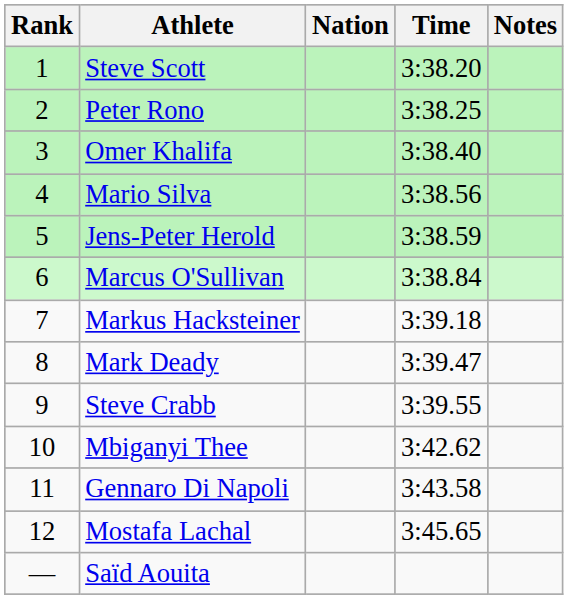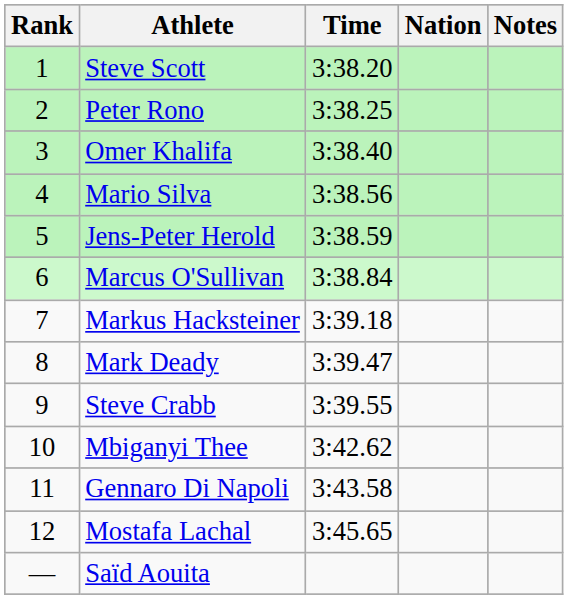 <table class="wikitable sortable" style="text-align:center">
 <tr>
 <th>Rank</th>
 <th>Athlete</th>
+<th>Time</th>
 <th>Nation</th>
-<th>Time</th>
 <th>Notes</th>
 </tr>
 <tr style="background:#bbf3bb;">
 <td>1</td>
 <td align=left><a href='#'>Steve Scott</a></td>
+<td>3:38.20</td>
 <td align=left></td>
-<td>3:38.20</td>
 <td></td>
 </tr>
 <tr style="background:#bbf3bb;">
 <td>2</td>
 <td align=left><a href='#'>Peter Rono</a></td>
+<td>3:38.25</td>
 <td align=left></td>
-<td>3:38.25</td>
 <td></td>
 </tr>
 <tr style="background:#bbf3bb;">
 <td>3</td>
 <td align=left><a href='#'>Omer Khalifa</a></td>
+<td>3:38.40</td>
 <td align=left></td>
-<td>3:38.40</td>
 <td></td>
 </tr>
 <tr style="background:#bbf3bb;">
 <td>4</td>
 <td align=left><a href='#'>Mario Silva</a></td>
+<td>3:38.56</td>
 <td align=left></td>
-<td>3:38.56</td>
 <td></td>
 </tr>
 <tr style="background:#bbf3bb;">
 <td>5</td>
 <td align=left><a href='#'>Jens-Peter Herold</a></td>
+<td>3:38.59</td>
 <td align=left></td>
-<td>3:38.59</td>
 <td></td>
 </tr>
 <tr style="background:#ccf9cc;">
 <td>6</td>
 <td align=left><a href='#'>Marcus O'Sullivan</a></td>
+<td>3:38.84</td>
 <td align=left></td>
-<td>3:38.84</td>
 <td></td>
 </tr>
 <tr>
 <td>7</td>
 <td align=left><a href='#'>Markus Hacksteiner</a></td>
+<td>3:39.18</td>
 <td align=left></td>
-<td>3:39.18</td>
 <td></td>
 </tr>
 <tr>
 <td>8</td>
 <td align=left><a href='#'>Mark Deady</a></td>
+<td>3:39.47</td>
 <td align=left></td>
-<td>3:39.47</td>
 <td></td>
 </tr>
 <tr>
 <td>9</td>
 <td align=left><a href='#'>Steve Crabb</a></td>
+<td>3:39.55</td>
 <td align=left></td>
-<td>3:39.55</td>
 <td></td>
 </tr>
 <tr>
 <td>10</td>
 <td align=left><a href='#'>Mbiganyi Thee</a></td>
+<td>3:42.62</td>
 <td align=left></td>
-<td>3:42.62</td>
 <td></td>
 </tr>
 <tr>
 <td>11</td>
 <td align=left><a href='#'>Gennaro Di Napoli</a></td>
+<td>3:43.58</td>
 <td align=left></td>
-<td>3:43.58</td>
 <td></td>
 </tr>
 <tr>
 <td>12</td>
 <td align=left><a href='#'>Mostafa Lachal</a></td>
+<td>3:45.65</td>
 <td align=left></td>
-<td>3:45.65</td>
 <td></td>
 </tr>
 <tr>
 <td data-sort-value=13>—</td>
 <td align=left><a href='#'>Saïd Aouita</a></td>
+<td></td>
 <td align=left></td>
-<td></td>
 <td></td>
 </tr>
 </table>
